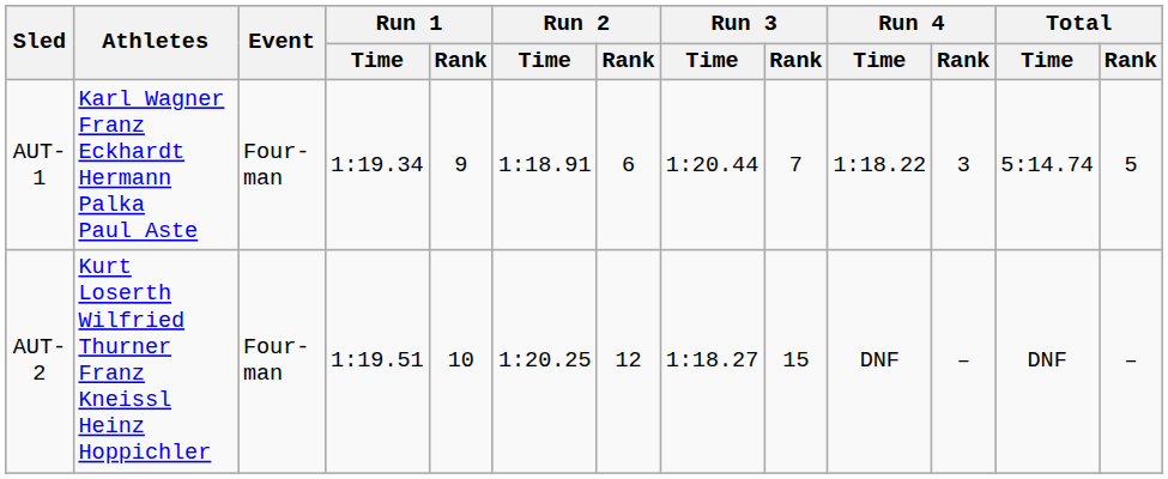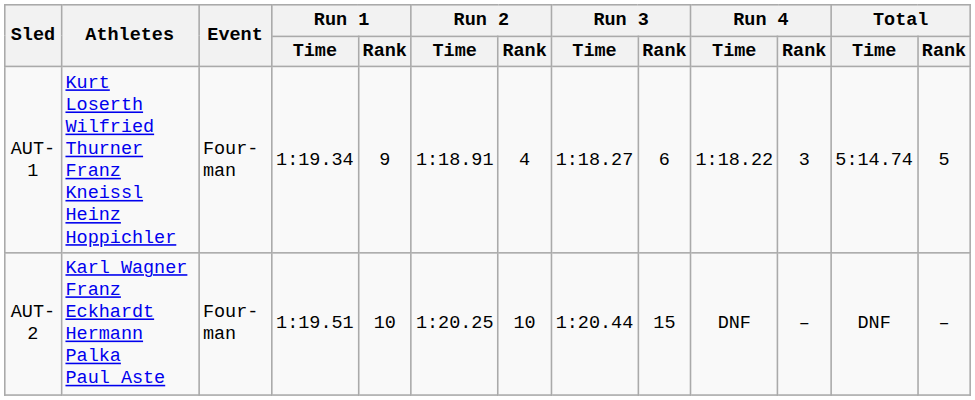 <table class="wikitable" border="1" style="font-size:90%">
 <tr>
 <th rowspan="2">Sled</th>
 <th rowspan="2">Athletes</th>
 <th rowspan="2">Event</th>
 <th colspan="2">Run 1</th>
 <th colspan="2">Run 2</th>
 <th colspan="2">Run 3</th>
 <th colspan="2">Run 4</th>
 <th colspan="2">Total</th>
 </tr>
 <tr>
 <th>Time</th>
 <th>Rank</th>
 <th>Time</th>
 <th>Rank</th>
 <th>Time</th>
 <th>Rank</th>
 <th>Time</th>
 <th>Rank</th>
 <th>Time</th>
 <th>Rank</th>
 </tr>
 <tr>
 <td align="center">AUT-1</td>
-<td><a href='#'>Karl Wagner</a><br><a href='#'>Franz Eckhardt</a><br><a href='#'>Hermann Palka</a><br><a href='#'>Paul Aste</a></td>
+<td><a href='#'>Kurt Loserth</a><br><a href='#'>Wilfried Thurner</a><br><a href='#'>Franz Kneissl</a><br><a href='#'>Heinz Hoppichler</a></td>
 <td>Four-man</td>
 <td align="center">1:19.34</td>
 <td align="center">9</td>
 <td align="center">1:18.91</td>
+<td align="center">4</td>
+<td align="center">1:18.27</td>
 <td align="center">6</td>
-<td align="center">1:20.44</td>
-<td align="center">7</td>
 <td align="center">1:18.22</td>
 <td align="center">3</td>
 <td align="center">5:14.74</td>
 <td align="center">5</td>
 </tr>
 <tr>
 <td align="center">AUT-2</td>
-<td><a href='#'>Kurt Loserth</a><br><a href='#'>Wilfried Thurner</a><br><a href='#'>Franz Kneissl</a><br><a href='#'>Heinz Hoppichler</a></td>
+<td><a href='#'>Karl Wagner</a><br><a href='#'>Franz Eckhardt</a><br><a href='#'>Hermann Palka</a><br><a href='#'>Paul Aste</a></td>
 <td>Four-man</td>
 <td align="center">1:19.51</td>
 <td align="center">10</td>
 <td align="center">1:20.25</td>
-<td align="center">12</td>
-<td align="center">1:18.27</td>
+<td align="center">10</td>
+<td align="center">1:20.44</td>
 <td align="center">15</td>
 <td align="center">DNF</td>
 <td align="center">–</td>
 <td align="center">DNF</td>
 <td align="center">–</td>
 </tr>
 </table>
